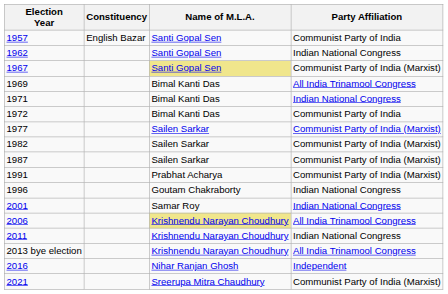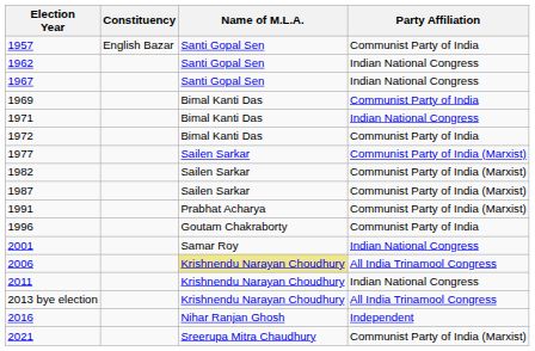 <table class="wikitable sortable"ìÍĦĤĠčw>
 <tr>
 <th>Election<br> Year</th>
 <th>Constituency</th>
 <th>Name of M.L.A.</th>
 <th>Party Affiliation</th>
 </tr>
 <tr>
 <td><a href='#'>1957</a></td>
 <td>English Bazar</td>
 <td><a href='#'>Santi Gopal Sen</a></td>
 <td>Communist Party of India</td>
 </tr>
 <tr>
 <td><a href='#'>1962</a></td>
 <td></td>
 <td><a href='#'>Santi Gopal Sen</a></td>
 <td>Indian National Congress</td>
 </tr>
 <tr>
 <td><a href='#'>1967</a></td>
 <td></td>
-<td style="background: khaki;"><a href='#'>Santi Gopal Sen</a></td>
-<td>Communist Party of India (Marxist)</td>
+<td><a href='#'>Santi Gopal Sen</a></td>
+<td>Indian National Congress</td>
 </tr>
 <tr>
 <td>1969</td>
 <td></td>
 <td>Bimal Kanti Das</td>
-<td><a href='#'>All India Trinamool Congress</a></td>
+<td><a href='#'>Communist Party of India</a></td>
 </tr>
 <tr>
 <td>1971</td>
 <td></td>
 <td>Bimal Kanti Das</td>
 <td><a href='#'>Indian National Congress</a></td>
 </tr>
 <tr>
 <td>1972</td>
 <td></td>
 <td>Bimal Kanti Das</td>
 <td>Communist Party of India</td>
 </tr>
 <tr>
 <td>1977</td>
 <td></td>
 <td><a href='#'>Sailen Sarkar</a></td>
 <td><a href='#'>Communist Party of India (Marxist)</a></td>
 </tr>
 <tr>
 <td>1982</td>
 <td></td>
 <td>Sailen Sarkar</td>
 <td>Communist Party of India (Marxist)</td>
 </tr>
 <tr>
 <td>1987</td>
 <td></td>
 <td>Sailen Sarkar</td>
 <td>Communist Party of India (Marxist)</td>
 </tr>
 <tr>
 <td>1991</td>
 <td></td>
 <td>Prabhat Acharya</td>
 <td>Communist Party of India (Marxist)</td>
 </tr>
 <tr>
 <td>1996</td>
 <td></td>
 <td>Goutam Chakraborty</td>
-<td>Indian National Congress</td>
+<td>Communist Party of India</td>
 </tr>
 <tr>
 <td><a href='#'>2001</a></td>
 <td></td>
 <td>Samar Roy</td>
 <td><a href='#'>Indian National Congress</a></td>
 </tr>
 <tr>
 <td><a href='#'>2006</a></td>
 <td></td>
 <td style="background: khaki;"><a href='#'>Krishnendu Narayan Choudhury</a></td>
 <td><a href='#'>All India Trinamool Congress</a></td>
 </tr>
 <tr>
 <td><a href='#'>2011</a></td>
 <td></td>
 <td><a href='#'>Krishnendu Narayan Choudhury</a></td>
 <td>Indian National Congress</td>
 </tr>
 <tr>
 <td>2013 bye election</td>
 <td></td>
 <td><a href='#'>Krishnendu Narayan Choudhury</a></td>
 <td><a href='#'>All India Trinamool Congress</a></td>
 </tr>
 <tr>
 <td><a href='#'>2016</a></td>
 <td></td>
 <td><a href='#'>Nihar Ranjan Ghosh</a></td>
 <td><a href='#'>Independent</a></td>
 </tr>
 <tr>
 <td><a href='#'>2021</a></td>
 <td></td>
 <td><a href='#'>Sreerupa Mitra Chaudhury</a></td>
 <td>Communist Party of India (Marxist)</td>
 </tr>
 </table>
